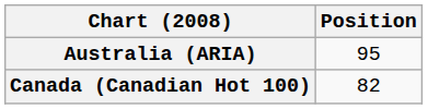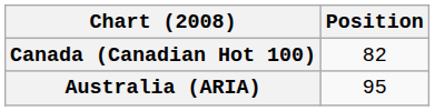 <table class="wikitable sortable plainrowheaders" style="text-align:center">
 <tr>
 <th>Chart (2008)</th>
 <th>Position</th>
 </tr>
 <tr>
+<th scope="row">Canada (Canadian Hot 100)</th>
+<td>82</td>
+</tr>
+<tr>
 <th scope="row">Australia (ARIA)</th>
 <td>95</td>
 </tr>
-<tr>
-<th scope="row">Canada (Canadian Hot 100)</th>
-<td>82</td>
-</tr>
 </table>
